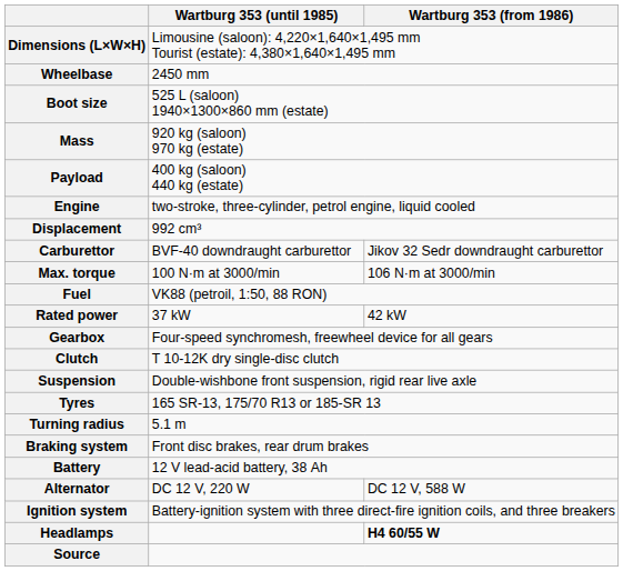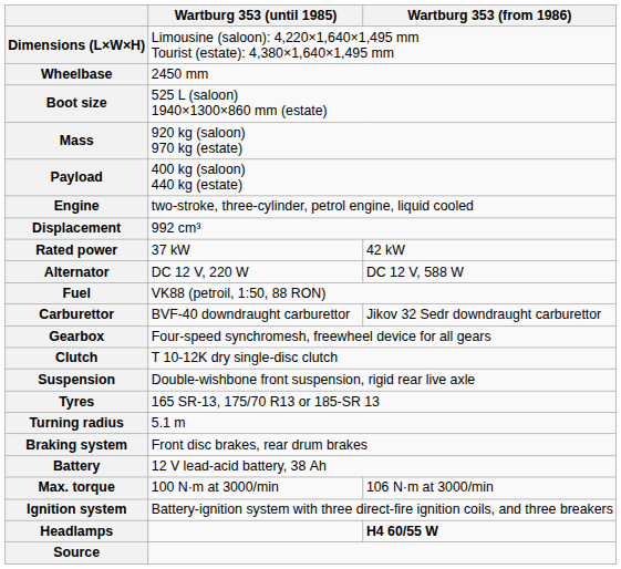 <table class="wikitable">
 <tr>
 <th></th>
 <th>Wartburg 353 (until 1985)</th>
 <th>Wartburg 353 (from 1986)</th>
 </tr>
 <tr>
 <th>Dimensions (L×W×H)</th>
 <td colspan="2">Limousine (saloon): 4,220×1,640×1,495 mm<br>Tourist (estate): 4,380×1,640×1,495 mm</td>
 </tr>
 <tr>
 <th>Wheelbase</th>
 <td colspan="2">2450 mm</td>
 </tr>
 <tr>
 <th>Boot size</th>
 <td colspan="2">525 L (saloon)<br>1940×1300×860 mm (estate)</td>
 </tr>
 <tr>
 <th>Mass</th>
 <td colspan="2">920 kg (saloon)<br>970 kg (estate)</td>
 </tr>
 <tr>
 <th>Payload</th>
 <td colspan="2">400 kg (saloon)<br>440 kg (estate)</td>
 </tr>
 <tr>
 <th>Engine</th>
 <td colspan="2">two-stroke, three-cylinder, petrol engine, liquid cooled</td>
 </tr>
 <tr>
 <th>Displacement</th>
 <td colspan="2">992 cm³</td>
 </tr>
 <tr>
-<th>Carburettor</th>
-<td>BVF-40 downdraught carburettor</td>
-<td>Jikov 32 Sedr downdraught carburettor</td>
+<th>Rated power</th>
+<td>37 kW</td>
+<td>42 kW</td>
 </tr>
 <tr>
-<th>Max. torque</th>
-<td>100 N·m at 3000/min</td>
-<td>106 N·m at 3000/min</td>
+<th>Alternator</th>
+<td>DC 12 V, 220 W</td>
+<td>DC 12 V, 588 W</td>
 </tr>
 <tr>
 <th>Fuel</th>
 <td colspan="2">VK88 (petroil, 1:50, 88 RON)</td>
 </tr>
 <tr>
-<th>Rated power</th>
-<td>37 kW</td>
-<td>42 kW</td>
+<th>Carburettor</th>
+<td>BVF-40 downdraught carburettor</td>
+<td>Jikov 32 Sedr downdraught carburettor</td>
 </tr>
 <tr>
 <th>Gearbox</th>
 <td colspan="2">Four-speed synchromesh, freewheel device for all gears</td>
 </tr>
 <tr>
 <th>Clutch</th>
 <td colspan="2">T 10-12K dry single-disc clutch</td>
 </tr>
 <tr>
 <th>Suspension</th>
 <td colspan="2">Double-wishbone front suspension, rigid rear live axle</td>
 </tr>
 <tr>
 <th>Tyres</th>
 <td colspan="2">165 SR-13, 175/70 R13 or 185-SR 13</td>
 </tr>
 <tr>
 <th>Turning radius</th>
 <td colspan="2">5.1 m</td>
 </tr>
 <tr>
 <th>Braking system</th>
 <td colspan="2">Front disc brakes, rear drum brakes</td>
 </tr>
 <tr>
 <th>Battery</th>
 <td colspan="2">12 V lead-acid battery, 38 Ah</td>
 </tr>
 <tr>
-<th>Alternator</th>
-<td>DC 12 V, 220 W</td>
-<td>DC 12 V, 588 W</td>
+<th>Max. torque</th>
+<td>100 N·m at 3000/min</td>
+<td>106 N·m at 3000/min</td>
 </tr>
 <tr>
 <th>Ignition system</th>
 <td colspan="2">Battery-ignition system with three direct-fire ignition coils, and three breakers</td>
 </tr>
 <tr>
 <th>Headlamps</th>
 <td></td>
 <td><strong>H4 60/55 W</strong></td>
 </tr>
 <tr>
 <th>Source</th>
 <td colspan="2"></td>
 </tr>
 </table>
